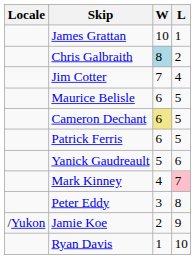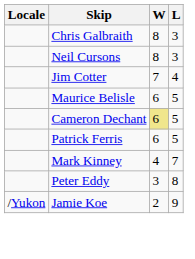 <table class="wikitable" border="1">
 <tr>
 <th>Locale</th>
 <th>Skip</th>
 <th>W</th>
 <th>L</th>
 </tr>
 <tr>
 <td></td>
-<td><a href='#'>James Grattan</a></td>
-<td>10</td>
-<td>1</td>
+<td><a href='#'>Chris Galbraith</a></td>
+<td>8</td>
+<td>3</td>
 </tr>
 <tr>
 <td></td>
-<td><a href='#'>Chris Galbraith</a></td>
-<td style="background: lightblue;">8</td>
-<td>2</td>
+<td><a href='#'>Neil Cursons</a></td>
+<td>8</td>
+<td>3</td>
 </tr>
 <tr>
 <td></td>
 <td><a href='#'>Jim Cotter</a></td>
 <td>7</td>
 <td>4</td>
 </tr>
 <tr>
 <td></td>
 <td><a href='#'>Maurice Belisle</a></td>
 <td>6</td>
 <td>5</td>
 </tr>
 <tr>
 <td></td>
 <td><a href='#'>Cameron Dechant</a></td>
 <td style="background: khaki;">6</td>
 <td>5</td>
 </tr>
 <tr>
 <td></td>
 <td><a href='#'>Patrick Ferris</a></td>
 <td>6</td>
 <td>5</td>
 </tr>
 <tr>
 <td></td>
-<td><a href='#'>Yanick Gaudreault</a></td>
-<td>5</td>
-<td>6</td>
-</tr>
-<tr>
-<td></td>
 <td><a href='#'>Mark Kinney</a></td>
 <td>4</td>
-<td style="background: pink;">7</td>
+<td>7</td>
 </tr>
 <tr>
 <td></td>
 <td><a href='#'>Peter Eddy</a></td>
 <td>3</td>
 <td>8</td>
 </tr>
 <tr>
 <td>/<a href='#'>Yukon</a></td>
 <td><a href='#'>Jamie Koe</a></td>
 <td>2</td>
 <td>9</td>
 </tr>
-<tr>
-<td></td>
-<td><a href='#'>Ryan Davis</a></td>
-<td>1</td>
-<td>10</td>
-</tr>
 </table>
